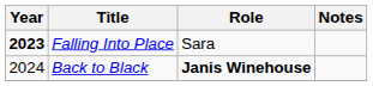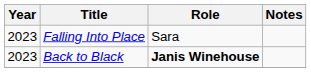 <table class="wikitable sortable">
 <tr>
 <th>Year</th>
 <th>Title</th>
 <th>Role</th>
 <th>Notes</th>
 </tr>
 <tr>
-<td><strong>2023</strong></td>
+<td>2023</td>
 <td><em><a href='#'>Falling Into Place</a></em></td>
 <td>Sara</td>
 <td></td>
 </tr>
 <tr>
-<td>2024</td>
+<td>2023</td>
 <td><a href='#'><em>Back to Black</em></a></td>
 <td><strong>Janis Winehouse</strong></td>
 <td></td>
 </tr>
 <tr>
 </tr>
 </table>
